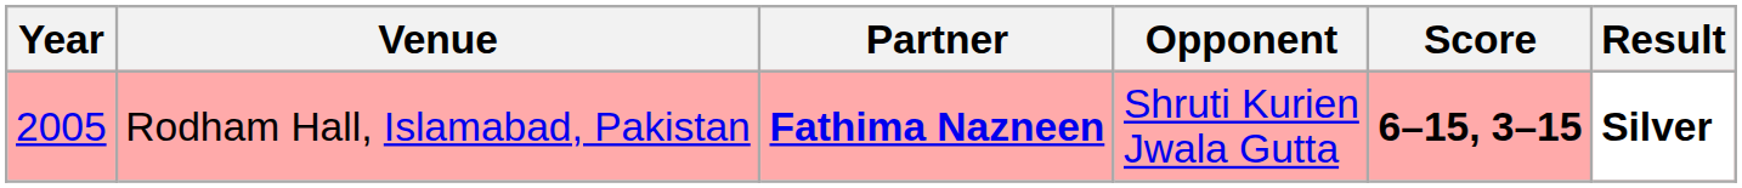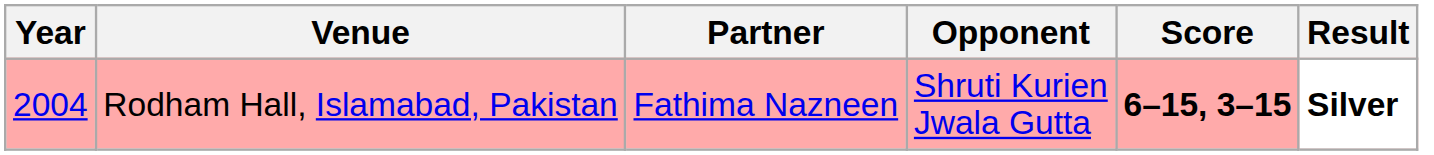 <table class="sortable wikitable" style="font-size: 90%;">
 <tr>
 <th>Year</th>
 <th>Venue</th>
 <th>Partner</th>
 <th>Opponent</th>
 <th>Score</th>
 <th>Result</th>
 </tr>
 <tr style="background:#FFAAAA">
-<td align="center"><a href='#'>2005</a></td>
+<td align="center"><a href='#'>2004</a></td>
 <td align="left">Rodham Hall, <a href='#'>Islamabad, Pakistan</a></td>
-<td align="left"><strong> <a href='#'>Fathima Nazneen</a></strong></td>
+<td align="left"> <a href='#'>Fathima Nazneen</a></td>
 <td align="left"> <a href='#'>Shruti Kurien</a> <br>  <a href='#'>Jwala Gutta</a></td>
 <td align="left"><strong>6–15, 3–15</strong></td>
 <td style="text-align:left; background:white"> <strong>Silver</strong></td>
 </tr>
 </table>
